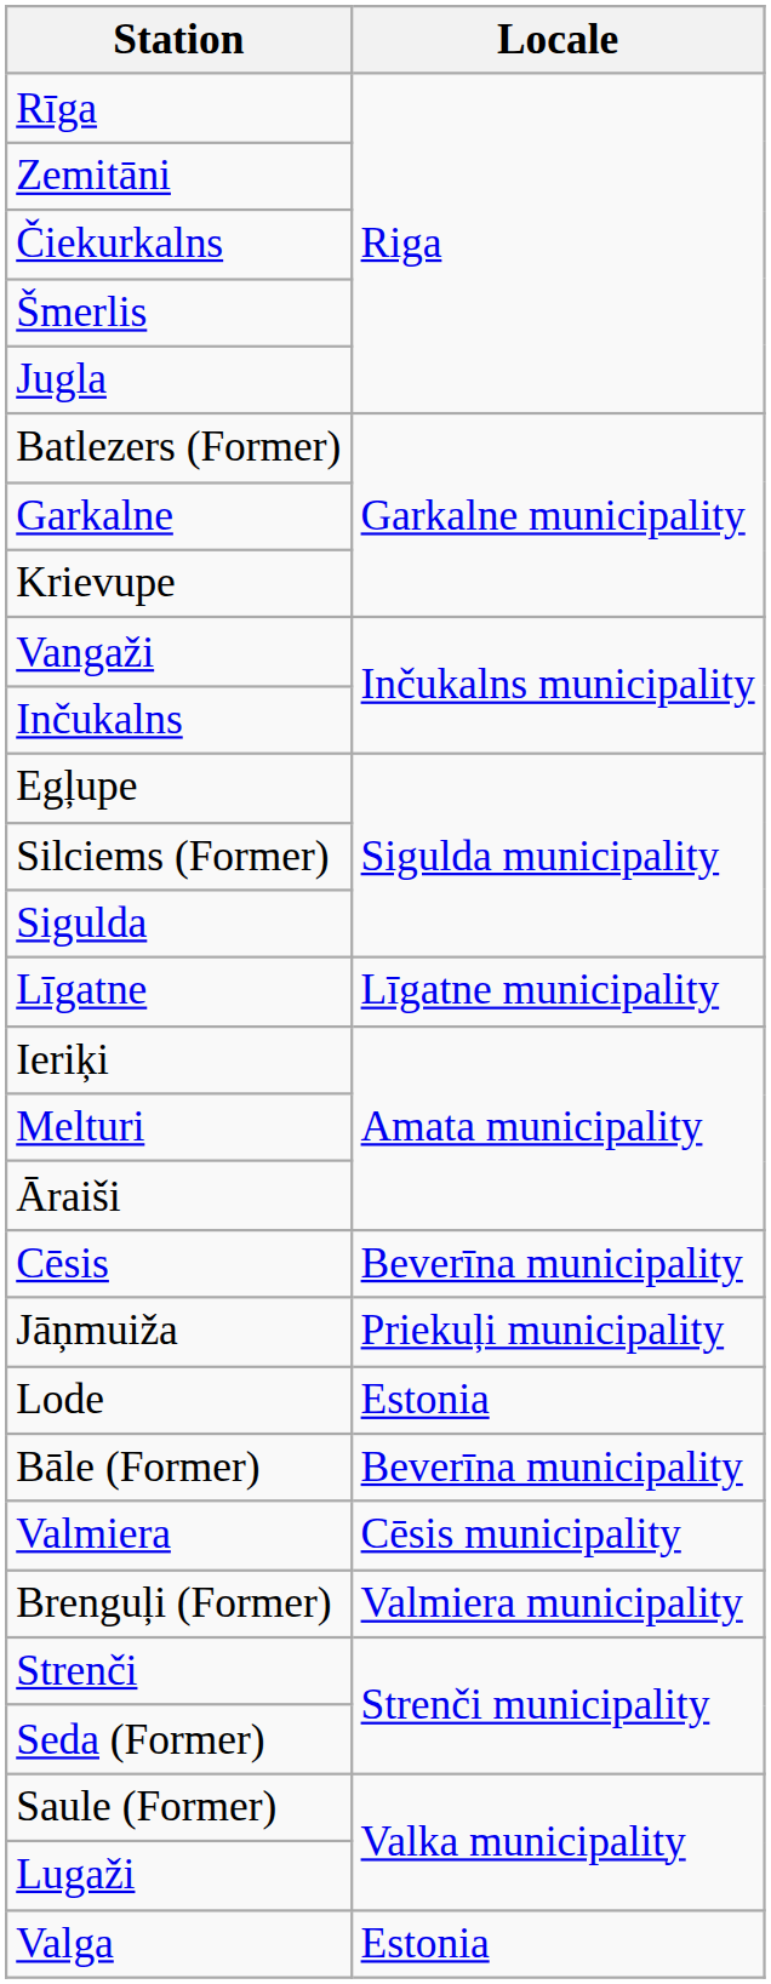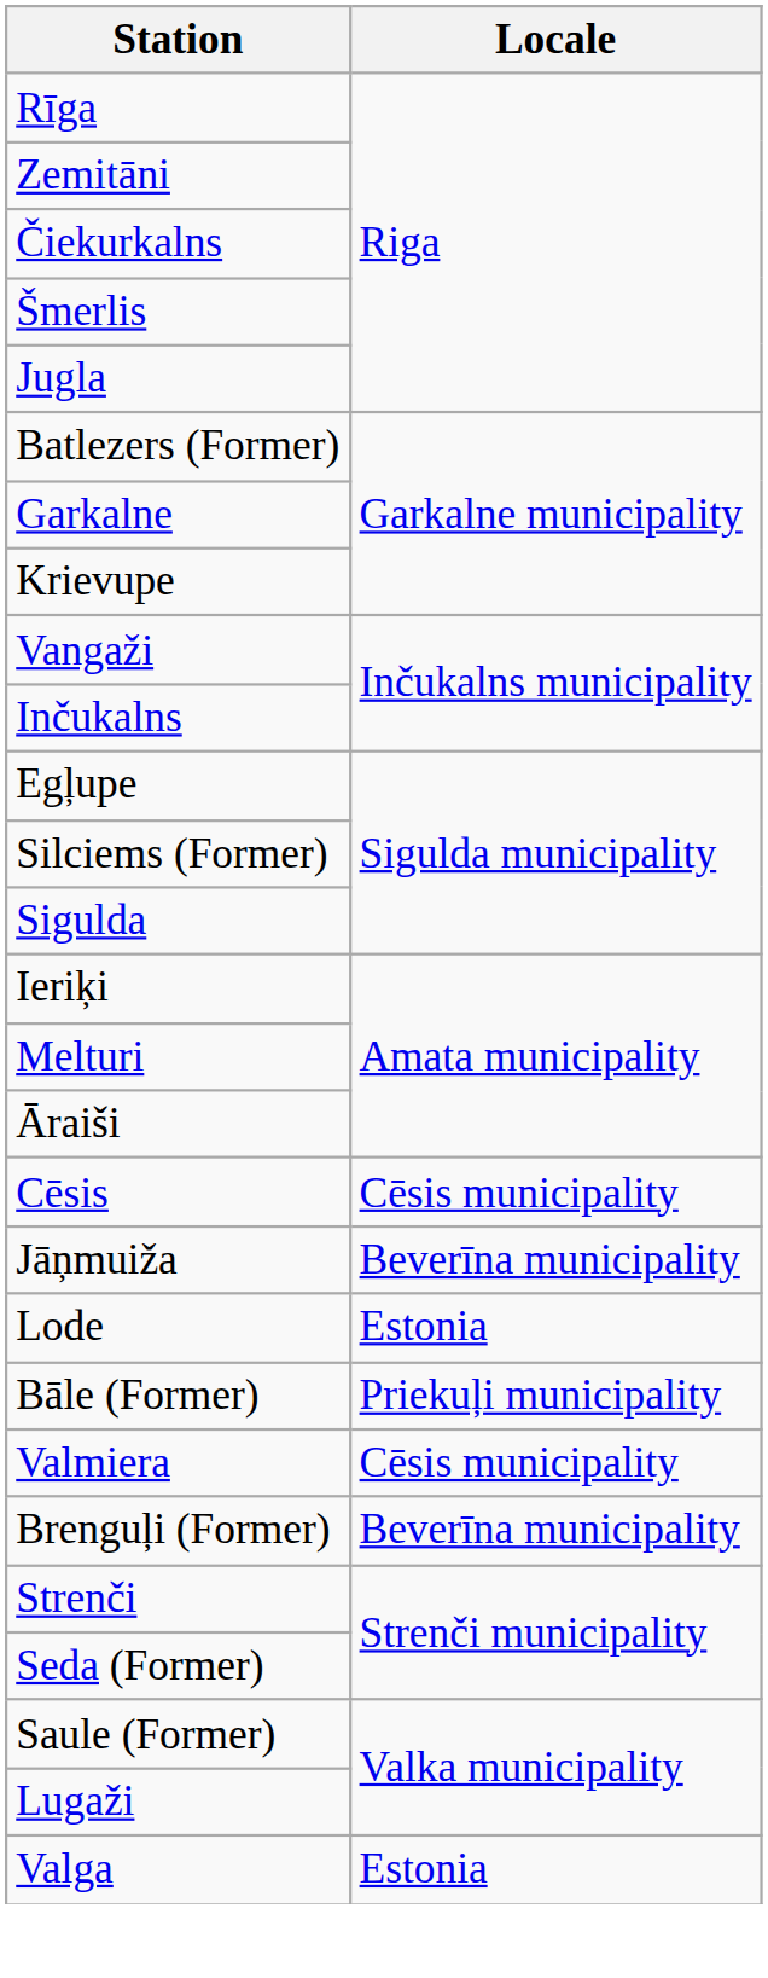 <table class="wikitable sortable">
 <tr>
 <th>Station</th>
 <th>Locale</th>
 </tr>
 <tr>
 <td><a href='#'>Rīga</a></td>
 <td rowspan="5"><a href='#'>Riga</a></td>
 </tr>
 <tr>
 <td><a href='#'>Zemitāni</a></td>
 </tr>
 <tr>
 <td><a href='#'>Čiekurkalns</a></td>
 </tr>
 <tr>
 <td><a href='#'>Šmerlis</a></td>
 </tr>
 <tr>
 <td><a href='#'>Jugla</a></td>
 </tr>
 <tr>
 <td>Batlezers (Former)</td>
 <td rowspan="3"><a href='#'>Garkalne municipality</a></td>
 </tr>
 <tr>
 <td><a href='#'>Garkalne</a></td>
 </tr>
 <tr>
 <td>Krievupe</td>
 </tr>
 <tr>
 <td><a href='#'>Vangaži</a></td>
 <td rowspan=2><a href='#'>Inčukalns municipality</a></td>
 </tr>
 <tr>
 <td><a href='#'>Inčukalns</a></td>
 </tr>
 <tr>
 <td>Egļupe</td>
 <td rowspan=3><a href='#'>Sigulda municipality</a></td>
 </tr>
 <tr>
 <td>Silciems (Former)</td>
 </tr>
 <tr>
 <td><a href='#'>Sigulda</a></td>
 </tr>
 <tr>
-<td><a href='#'>Līgatne</a></td>
-<td><a href='#'>Līgatne municipality</a></td>
-</tr>
-<tr>
 <td>Ieriķi</td>
 <td rowspan=3><a href='#'>Amata municipality</a></td>
 </tr>
 <tr>
 <td><a href='#'>Melturi</a></td>
 </tr>
 <tr>
 <td>Āraiši</td>
 </tr>
 <tr>
 <td><a href='#'>Cēsis</a></td>
-<td><a href='#'>Beverīna municipality</a></td>
+<td><a href='#'>Cēsis municipality</a></td>
 </tr>
 <tr>
 <td>Jāņmuiža</td>
-<td><a href='#'>Priekuļi municipality</a></td>
+<td><a href='#'>Beverīna municipality</a></td>
 </tr>
 <tr>
 <td>Lode</td>
 <td><a href='#'>Estonia</a></td>
 </tr>
 <tr>
 <td>Bāle (Former)</td>
-<td><a href='#'>Beverīna municipality</a></td>
+<td><a href='#'>Priekuļi municipality</a></td>
 </tr>
 <tr>
 <td><a href='#'>Valmiera</a></td>
 <td><a href='#'>Cēsis municipality</a></td>
 </tr>
 <tr>
 <td>Brenguļi (Former)</td>
-<td><a href='#'>Valmiera municipality</a></td>
+<td><a href='#'>Beverīna municipality</a></td>
 </tr>
 <tr>
 <td><a href='#'>Strenči</a></td>
 <td rowspan=2><a href='#'>Strenči municipality</a></td>
 </tr>
 <tr>
 <td><a href='#'>Seda</a> (Former)</td>
 </tr>
 <tr>
 <td>Saule (Former)</td>
 <td rowspan="2"><a href='#'>Valka municipality</a></td>
 </tr>
 <tr>
 <td><a href='#'>Lugaži</a></td>
 </tr>
 <tr>
 <td><a href='#'>Valga</a></td>
 <td><a href='#'>Estonia</a></td>
 </tr>
 </table>
